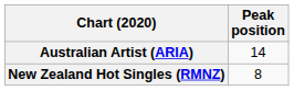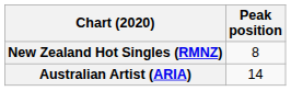 <table class="wikitable sortable plainrowheaders" style="text-align:center">
 <tr>
 <th scope="col">Chart (2020)</th>
 <th scope="col">Peak<br>position</th>
 </tr>
 <tr>
+<th scope="row">New Zealand Hot Singles (<a href='#'>RMNZ</a>)</th>
+<td>8</td>
+</tr>
+<tr>
 <th scope="row">Australian Artist (<a href='#'>ARIA</a>)</th>
 <td>14</td>
 </tr>
-<tr>
-<th scope="row">New Zealand Hot Singles (<a href='#'>RMNZ</a>)</th>
-<td>8</td>
-</tr>
 </table>
